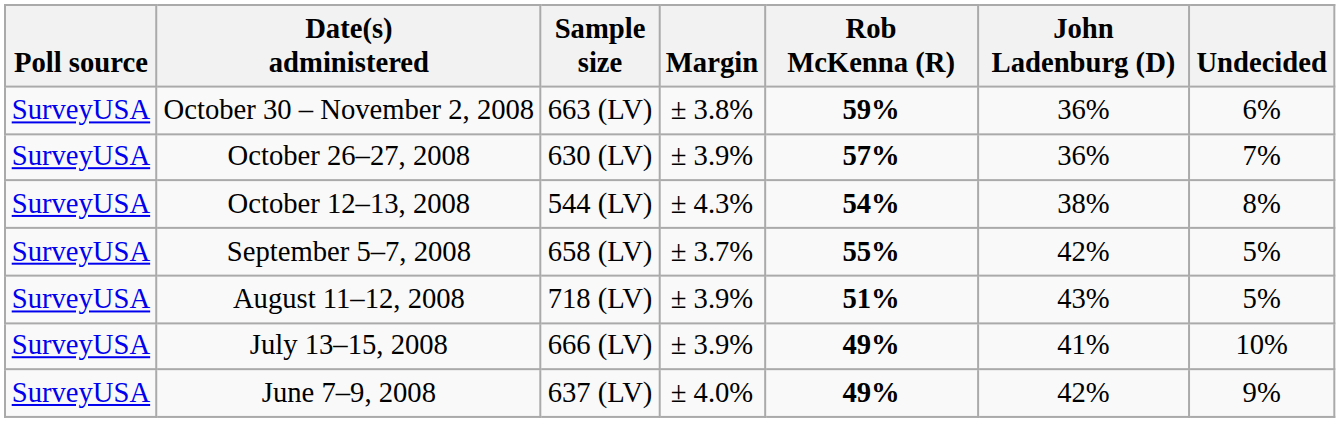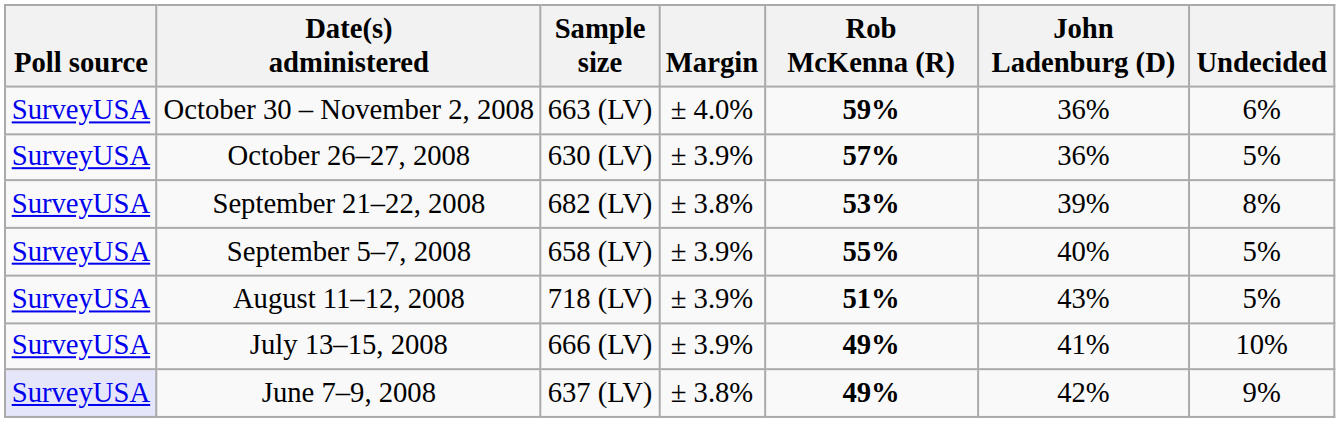 <table class="wikitable" style="font-size:90%;text-align:center;">
 <tr valign=bottom>
 <th>Poll source</th>
 <th>Date(s)<br>administered</th>
 <th>Sample<br>size</th>
 <th>Margin<br></th>
 <th style="width:100px;">Rob<br>McKenna (R)</th>
 <th style="width:100px;">John<br>Ladenburg (D)</th>
 <th>Undecided</th>
 </tr>
 <tr>
 <td style="text-align:left;"><a href='#'>SurveyUSA</a></td>
 <td>October 30 – November 2, 2008</td>
 <td>663 (LV)</td>
-<td>± 3.8%</td>
+<td>± 4.0%</td>
 <td><strong>59%</strong></td>
 <td>36%</td>
 <td>6%</td>
 </tr>
 <tr>
 <td style="text-align:left;"><a href='#'>SurveyUSA</a></td>
 <td>October 26–27, 2008</td>
 <td>630 (LV)</td>
 <td>± 3.9%</td>
 <td><strong>57%</strong></td>
 <td>36%</td>
-<td>7%</td>
+<td>5%</td>
 </tr>
 <tr>
 <td style="text-align:left;"><a href='#'>SurveyUSA</a></td>
-<td>October 12–13, 2008</td>
-<td>544 (LV)</td>
-<td>± 4.3%</td>
-<td><strong>54%</strong></td>
-<td>38%</td>
+<td>September 21–22, 2008</td>
+<td>682 (LV)</td>
+<td>± 3.8%</td>
+<td><strong>53%</strong></td>
+<td>39%</td>
 <td>8%</td>
 </tr>
 <tr>
 <td style="text-align:left;"><a href='#'>SurveyUSA</a></td>
 <td>September 5–7, 2008</td>
 <td>658 (LV)</td>
-<td>± 3.7%</td>
+<td>± 3.9%</td>
 <td><strong>55%</strong></td>
-<td>42%</td>
+<td>40%</td>
 <td>5%</td>
 </tr>
 <tr>
 <td style="text-align:left;"><a href='#'>SurveyUSA</a></td>
 <td>August 11–12, 2008</td>
 <td>718 (LV)</td>
 <td>± 3.9%</td>
 <td><strong>51%</strong></td>
 <td>43%</td>
 <td>5%</td>
 </tr>
 <tr>
 <td style="text-align:left;"><a href='#'>SurveyUSA</a></td>
 <td>July 13–15, 2008</td>
 <td>666 (LV)</td>
 <td>± 3.9%</td>
 <td><strong>49%</strong></td>
 <td>41%</td>
 <td>10%</td>
 </tr>
 <tr>
-<td style="text-align:left;"><a href='#'>SurveyUSA</a></td>
+<td style="background: lavender; text-align:left;"><a href='#'>SurveyUSA</a></td>
 <td>June 7–9, 2008</td>
 <td>637 (LV)</td>
-<td>± 4.0%</td>
+<td>± 3.8%</td>
 <td><strong>49%</strong></td>
 <td>42%</td>
 <td>9%</td>
 </tr>
 </table>
